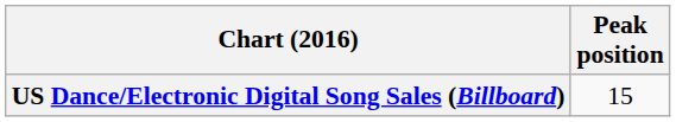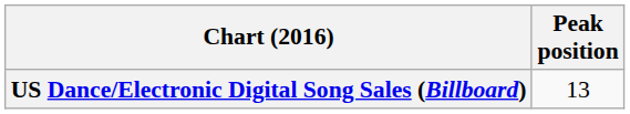 <table class="wikitable plainrowheaders" style="text-align:center">
 <tr>
 <th scope="col">Chart (2016)</th>
 <th scope="col">Peak<br> position</th>
 </tr>
 <tr>
 <th scope="row">US <a href='#'>Dance/Electronic Digital Song Sales</a> (<em><a href='#'>Billboard</a></em>)</th>
-<td>15</td>
+<td>13</td>
 </tr>
 </table>
